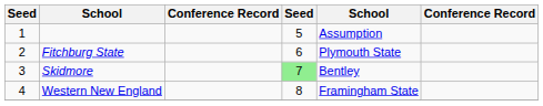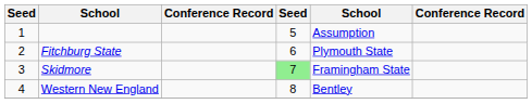 <table class="wikitable">
 <tr>
 <th>Seed</th>
 <th>School</th>
 <th>Conference Record</th>
 <th>Seed</th>
 <th>School</th>
 <th>Conference Record</th>
 </tr>
 <tr>
 <td align=center>1</td>
 <td><em><a href='#'></a></em></td>
 <td></td>
 <td align=center>5</td>
 <td><a href='#'>Assumption</a></td>
 <td></td>
 </tr>
 <tr>
 <td align=center>2</td>
 <td><em><a href='#'>Fitchburg State</a></em></td>
 <td></td>
 <td align=center>6</td>
 <td><a href='#'>Plymouth State</a></td>
 <td></td>
 </tr>
 <tr>
 <td align=center>3</td>
 <td><em><a href='#'>Skidmore</a></em></td>
 <td></td>
 <td align=center style="background: lightgreen;">7</td>
-<td><a href='#'>Bentley</a></td>
+<td><a href='#'>Framingham State</a></td>
 <td></td>
 </tr>
 <tr>
 <td align=center>4</td>
 <td><a href='#'>Western New England</a></td>
 <td></td>
 <td align=center>8</td>
-<td><a href='#'>Framingham State</a></td>
+<td><a href='#'>Bentley</a></td>
 <td></td>
 </tr>
 <tr>
 </tr>
 </table>
